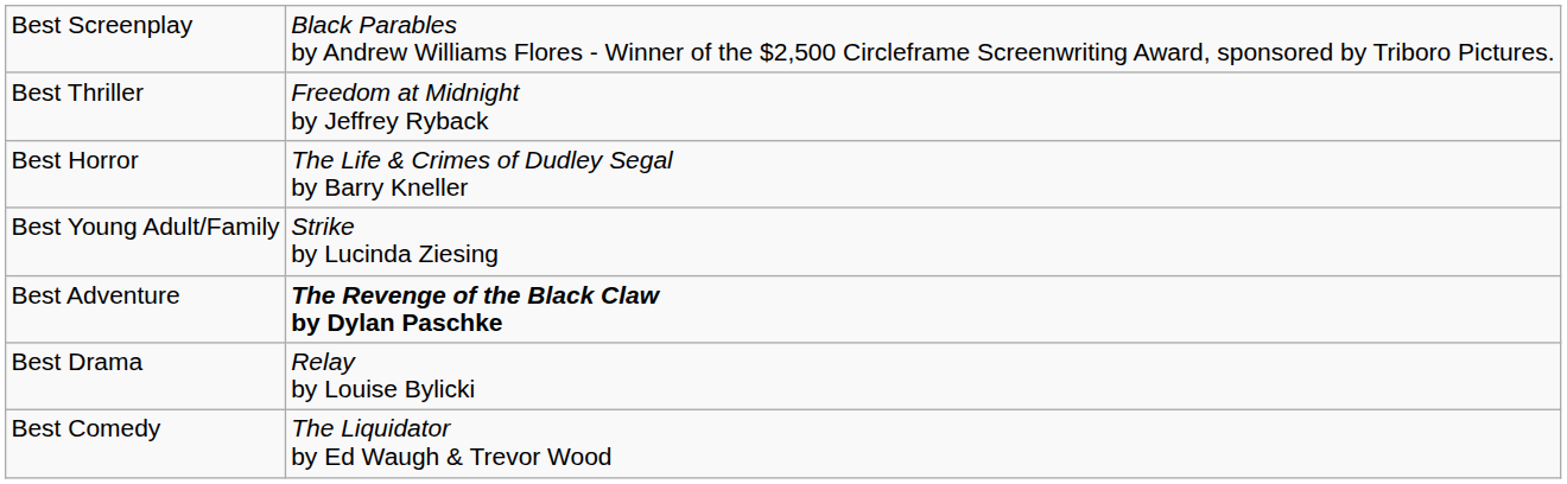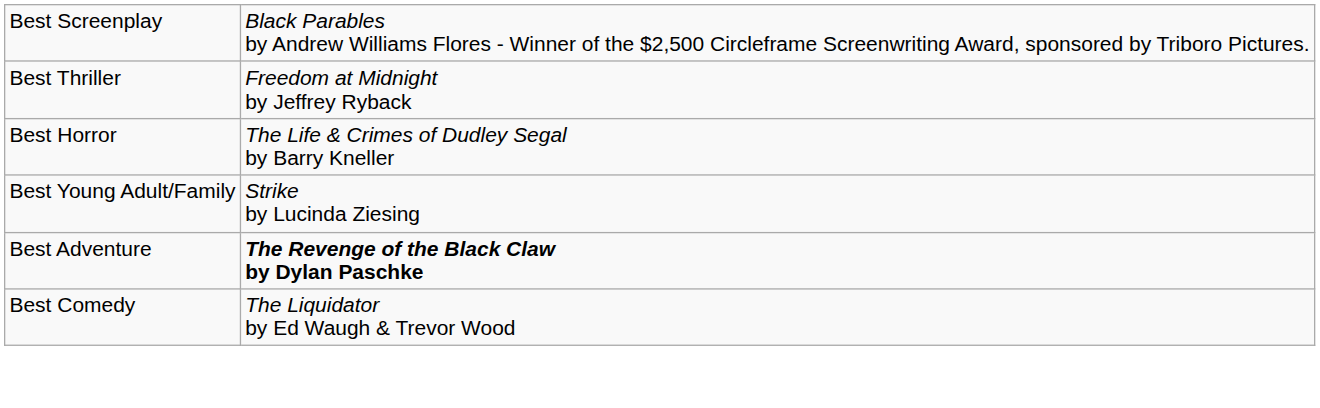 <table class="wikitable">
 <tr valign="top">
 <td>Best Screenplay</td>
 <td><em>Black Parables</em><br> by Andrew Williams Flores - Winner of the $2,500 Circleframe Screenwriting Award, sponsored by Triboro Pictures.</td>
 </tr>
 <tr valign="top">
 <td>Best Thriller</td>
 <td><em>Freedom at Midnight</em><br>by Jeffrey Ryback</td>
 </tr>
 <tr valign="top">
 <td>Best Horror</td>
 <td><em>The Life & Crimes of Dudley Segal</em><br>by Barry Kneller</td>
 </tr>
 <tr valign="top">
 <td>Best Young Adult/Family</td>
 <td><em>Strike</em><br>by Lucinda Ziesing</td>
 </tr>
 <tr valign="top">
 <td>Best Adventure</td>
 <td><strong><em>The Revenge of the Black Claw</em><br>by Dylan Paschke</strong></td>
 </tr>
 <tr valign="top">
-<td>Best Drama</td>
-<td><em>Relay</em><br>by Louise Bylicki</td>
-</tr>
-<tr valign="top">
 <td>Best Comedy</td>
 <td><em>The Liquidator</em><br>by Ed Waugh & Trevor Wood</td>
 </tr>
 </table>
